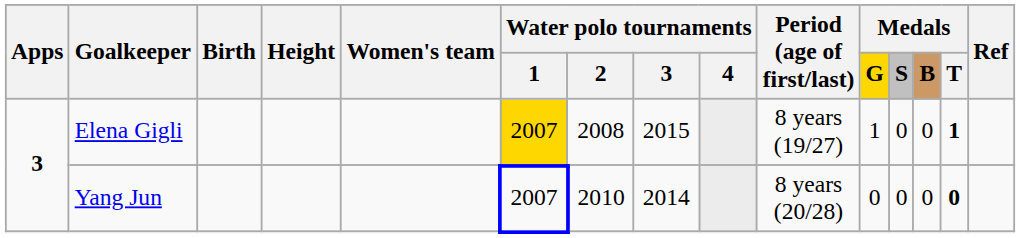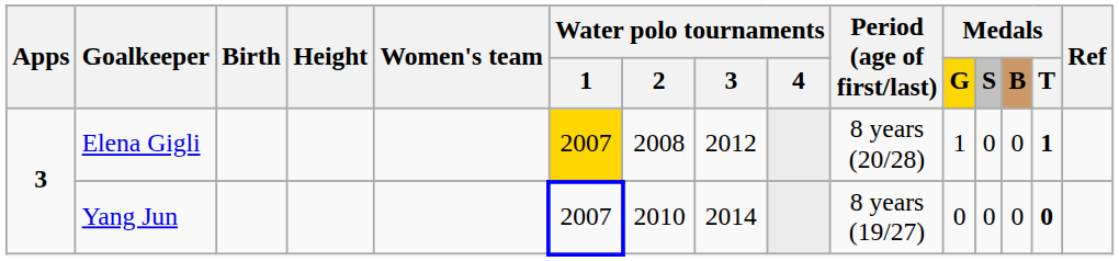 <table class="wikitable sortable" style="text-align: center; font-size: 80%; margin-left: 1em;">
 <tr>
 <th rowspan="2">Apps</th>
 <th rowspan="2">Goalkeeper</th>
 <th rowspan="2">Birth</th>
 <th rowspan="2">Height</th>
 <th rowspan="2">Women's team</th>
 <th colspan="4">Water polo tournaments</th>
 <th rowspan="2">Period<br>(age of<br>first/last)</th>
 <th colspan="4">Medals</th>
 <th rowspan="2" class="unsortable">Ref</th>
 </tr>
 <tr>
 <th>1</th>
 <th class="unsortable">2</th>
 <th class="unsortable">3</th>
 <th style="width: 2em;" class="unsortable">4</th>
 <th style="background-color: gold;">G</th>
 <th style="background-color: silver;">S</th>
 <th style="background-color: #cc9966;">B</th>
 <th>T</th>
 </tr>
 <tr>
 <td rowspan="2"><strong>3</strong></td>
 <td style="text-align: left;" data-sort-value="Gigli, Elena"><a href='#'>Elena Gigli</a></td>
 <td></td>
 <td></td>
 <td style="text-align: left;"></td>
 <td style="background-color: gold;">2007</td>
 <td>2008</td>
-<td>2015</td>
+<td>2012</td>
 <td style="background-color: #ececec;"></td>
-<td>8 years<br>(19/27)</td>
+<td>8 years<br>(20/28)</td>
 <td>1</td>
 <td>0</td>
 <td>0</td>
 <td><strong>1</strong></td>
 <td></td>
 </tr>
 <tr>
 <td style="text-align: left;" data-sort-value="Yang, Jun"><a href='#'>Yang Jun</a></td>
 <td></td>
 <td></td>
 <td style="text-align: left;"></td>
 <td style="border: 2px solid blue;">2007</td>
 <td>2010</td>
 <td>2014</td>
 <td style="background-color: #ececec;"></td>
-<td>8 years<br>(20/28)</td>
+<td>8 years<br>(19/27)</td>
 <td>0</td>
 <td>0</td>
 <td>0</td>
 <td><strong>0</strong></td>
 <td></td>
 </tr>
 </table>
